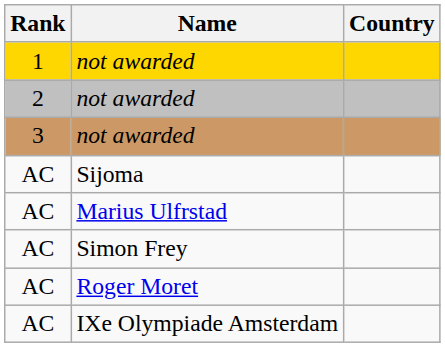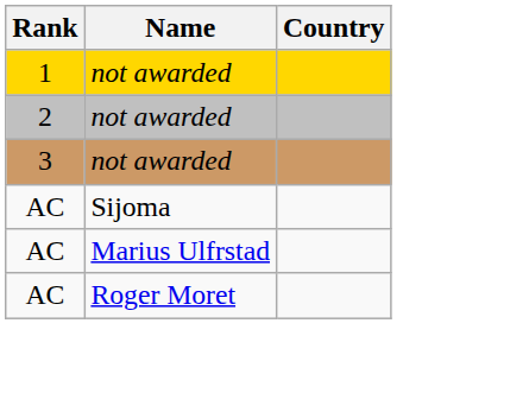 <table class="wikitable sortable" style="text-align:center">
 <tr>
 <th>Rank</th>
 <th>Name</th>
 <th>Country</th>
 </tr>
 <tr bgcolor=gold>
 <td>1</td>
 <td align="left"><em>not awarded</em></td>
 <td align="left"></td>
 </tr>
 <tr bgcolor=silver>
 <td>2</td>
 <td align="left"><em>not awarded</em></td>
 <td align="left"></td>
 </tr>
 <tr bgcolor=#CC9966>
 <td>3</td>
 <td align="left"><em>not awarded</em></td>
 <td align="left"></td>
 </tr>
 <tr>
 <td>AC</td>
 <td align="left">Sijoma</td>
 <td align="left"></td>
 </tr>
 <tr>
 <td>AC</td>
 <td align="left"><a href='#'>Marius Ulfrstad</a></td>
 <td align="left"></td>
 </tr>
 <tr>
 <td>AC</td>
-<td align="left">Simon Frey</td>
-<td align="left"></td>
-</tr>
-<tr>
-<td>AC</td>
 <td align="left"><a href='#'>Roger Moret</a></td>
 <td align="left"></td>
 </tr>
-<tr>
-<td>AC</td>
-<td align="left">IXe Olympiade Amsterdam</td>
-<td align="left"></td>
-</tr>
 </table>
